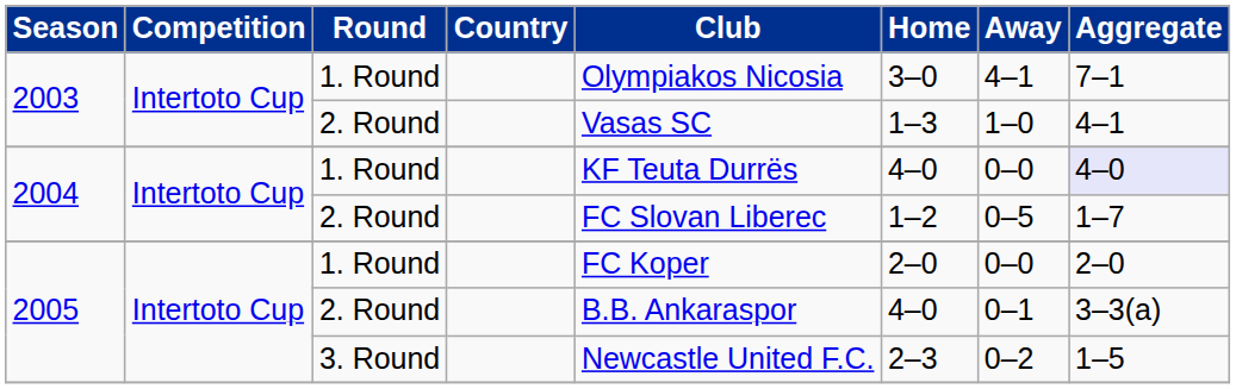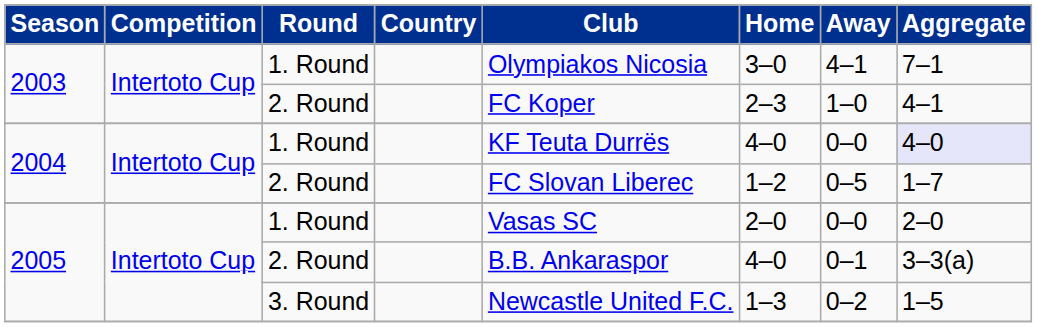 <table class="wikitable">
 <tr>
 <th style="color:white; background:#00308F;">Season</th>
 <th style="color:white; background:#00308F;">Competition</th>
 <th style="color:white; background:#00308F;">Round</th>
 <th style="color:white; background:#00308F;">Country</th>
 <th style="color:white; background:#00308F;">Club</th>
 <th style="color:white; background:#00308F;">Home</th>
 <th style="color:white; background:#00308F;">Away</th>
 <th style="color:white; background:#00308F;">Aggregate</th>
 </tr>
 <tr>
 <td rowspan="2"><a href='#'>2003</a></td>
 <td rowspan="2"><a href='#'>Intertoto Cup</a></td>
 <td>1. Round</td>
 <td></td>
 <td><a href='#'>Olympiakos Nicosia</a></td>
 <td>3–0</td>
 <td>4–1</td>
 <td>7–1</td>
 </tr>
 <tr>
 <td>2. Round</td>
 <td></td>
-<td><a href='#'>Vasas SC</a></td>
-<td>1–3</td>
+<td><a href='#'>FC Koper</a></td>
+<td>2–3</td>
 <td>1–0</td>
 <td>4–1</td>
 </tr>
 <tr>
 </tr>
 <tr>
 <td rowspan="2"><a href='#'>2004</a></td>
 <td rowspan="2"><a href='#'>Intertoto Cup</a></td>
 <td>1. Round</td>
 <td></td>
 <td><a href='#'>KF Teuta Durrës</a></td>
 <td>4–0</td>
 <td>0–0</td>
 <td style="background: lavender;">4–0</td>
 </tr>
 <tr>
 <td>2. Round</td>
 <td></td>
 <td><a href='#'>FC Slovan Liberec</a></td>
 <td>1–2</td>
 <td>0–5</td>
 <td>1–7</td>
 </tr>
 <tr>
 </tr>
 <tr>
 <td rowspan="3"><a href='#'>2005</a></td>
 <td rowspan="3"><a href='#'>Intertoto Cup</a></td>
 <td>1. Round</td>
 <td></td>
-<td><a href='#'>FC Koper</a></td>
+<td><a href='#'>Vasas SC</a></td>
 <td>2–0</td>
 <td>0–0</td>
 <td>2–0</td>
 </tr>
 <tr>
 <td>2. Round</td>
 <td></td>
 <td><a href='#'>B.B. Ankaraspor</a></td>
 <td>4–0</td>
 <td>0–1</td>
 <td>3–3(a)</td>
 </tr>
 <tr>
 <td>3. Round</td>
 <td></td>
 <td><a href='#'>Newcastle United F.C.</a></td>
-<td>2–3</td>
+<td>1–3</td>
 <td>0–2</td>
 <td>1–5</td>
 </tr>
 <tr>
 </tr>
 </table>
